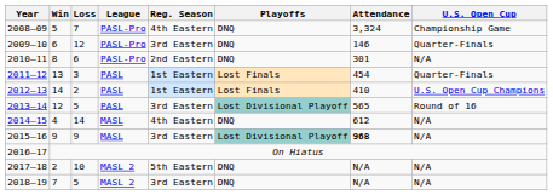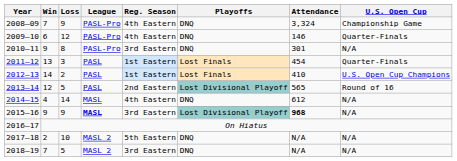 <table class="wikitable">
 <tr>
 <th>Year</th>
 <th>Win</th>
 <th>Loss</th>
 <th>League</th>
 <th>Reg. Season</th>
 <th>Playoffs</th>
 <th>Attendance</th>
 <th><a href='#'>U.S. Open Cup</a></th>
 </tr>
 <tr>
 <td>2008–09</td>
-<td>5</td>
 <td>7</td>
+<td>9</td>
 <td><a href='#'>PASL-Pro</a></td>
 <td>4th Eastern</td>
 <td>DNQ</td>
 <td>3,324</td>
 <td>Championship Game</td>
 </tr>
 <tr>
 <td>2009–10</td>
 <td>6</td>
 <td>12</td>
 <td><a href='#'>PASL-Pro</a></td>
-<td>3rd Eastern</td>
+<td>4th Eastern</td>
 <td>DNQ</td>
 <td>146</td>
 <td>Quarter-Finals</td>
 </tr>
 <tr>
 <td>2010–11</td>
+<td>9</td>
 <td>8</td>
-<td>6</td>
 <td><a href='#'>PASL-Pro</a></td>
-<td>2nd Eastern</td>
+<td>3rd Eastern</td>
 <td>DNQ</td>
 <td>301</td>
 <td>N/A</td>
 </tr>
 <tr>
 <td><a href='#'>2011–12</a></td>
 <td>13</td>
 <td>3</td>
 <td><a href='#'>PASL</a></td>
 <td bgcolor="D0E7FF">1st Eastern</td>
 <td bgcolor="FFE6BD">Lost Finals</td>
 <td>454</td>
 <td>Quarter-Finals</td>
 </tr>
 <tr>
 <td><a href='#'>2012–13</a></td>
 <td>14</td>
 <td>2</td>
 <td><a href='#'>PASL</a></td>
 <td bgcolor="D0E7FF">1st Eastern</td>
 <td bgcolor="FFE6BD">Lost Finals</td>
 <td>410</td>
 <td><a href='#'>U.S. Open Cup Champions</a></td>
 </tr>
 <tr>
 <td><a href='#'>2013–14</a></td>
 <td>12</td>
 <td>5</td>
 <td><a href='#'>PASL</a></td>
-<td>3rd Eastern</td>
+<td>2nd Eastern</td>
 <td bgcolor="#96CDCD">Lost Divisional Playoff</td>
 <td>565</td>
 <td>Round of 16</td>
 </tr>
 <tr>
 <td><a href='#'>2014–15</a></td>
 <td>4</td>
 <td>14</td>
 <td><a href='#'>MASL</a></td>
 <td>4th Eastern</td>
 <td>DNQ</td>
 <td>612</td>
 <td>N/A</td>
 </tr>
 <tr>
 <td>2015–16</td>
 <td>9</td>
 <td>9</td>
-<td><a href='#'>MASL</a></td>
+<td><strong><a href='#'>MASL</a></strong></td>
 <td>3rd Eastern</td>
 <td bgcolor="#96CDCD">Lost Divisional Playoff</td>
 <td><strong>968</strong></td>
 <td>N/A</td>
 </tr>
 <tr>
 <td>2016–17</td>
 <td colspan=7 align=center><em>On Hiatus</em></td>
 </tr>
 <tr>
 <td>2017–18</td>
 <td>2</td>
 <td>10</td>
 <td><a href='#'>MASL 2</a></td>
 <td>5th Eastern</td>
 <td>DNQ</td>
 <td>N/A</td>
 <td>N/A</td>
 </tr>
 <tr>
 <td>2018–19</td>
 <td>7</td>
 <td>5</td>
 <td><a href='#'>MASL 2</a></td>
 <td>3rd Eastern</td>
 <td>DNQ</td>
 <td>N/A</td>
 <td>N/A</td>
 </tr>
 </table>
